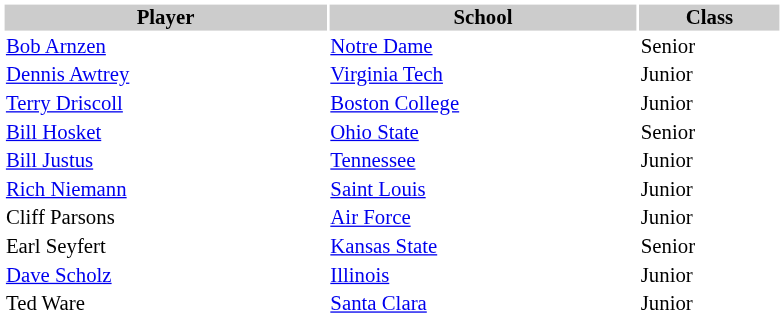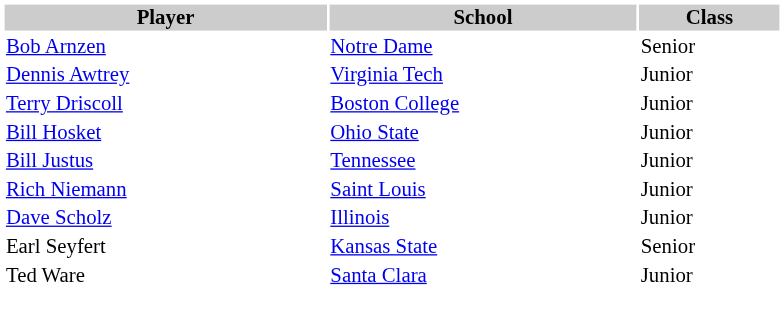 <table style="width:600px" "border:'1' 'solid' 'gray' ">
 <tr>
 <th style="background:#ccc; width:23%;">Player</th>
 <th style="background:#ccc; width:22%;">School</th>
 <th style="background:#ccc; width:10%;">Class</th>
 </tr>
 <tr>
 <td><a href='#'>Bob Arnzen</a></td>
 <td><a href='#'>Notre Dame</a></td>
 <td>Senior</td>
 </tr>
 <tr>
 <td><a href='#'>Dennis Awtrey</a></td>
 <td><a href='#'>Virginia Tech</a></td>
 <td>Junior</td>
 </tr>
 <tr>
 <td><a href='#'>Terry Driscoll</a></td>
 <td><a href='#'>Boston College</a></td>
 <td>Junior</td>
 </tr>
 <tr>
 <td><a href='#'>Bill Hosket</a></td>
 <td><a href='#'>Ohio State</a></td>
-<td>Senior</td>
+<td>Junior</td>
 </tr>
 <tr>
 <td><a href='#'>Bill Justus</a></td>
 <td><a href='#'>Tennessee</a></td>
 <td>Junior</td>
 </tr>
 <tr>
 <td><a href='#'>Rich Niemann</a></td>
 <td><a href='#'>Saint Louis</a></td>
 <td>Junior</td>
 </tr>
 <tr>
-<td>Cliff Parsons</td>
-<td><a href='#'>Air Force</a></td>
+<td><a href='#'>Dave Scholz</a></td>
+<td><a href='#'>Illinois</a></td>
 <td>Junior</td>
 </tr>
 <tr>
 <td>Earl Seyfert</td>
 <td><a href='#'>Kansas State</a></td>
 <td>Senior</td>
 </tr>
 <tr>
-<td><a href='#'>Dave Scholz</a></td>
-<td><a href='#'>Illinois</a></td>
-<td>Junior</td>
-</tr>
-<tr>
 <td>Ted Ware</td>
 <td><a href='#'>Santa Clara</a></td>
 <td>Junior</td>
 </tr>
 </table>
